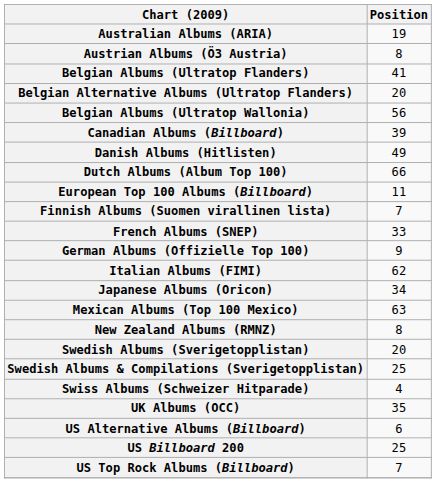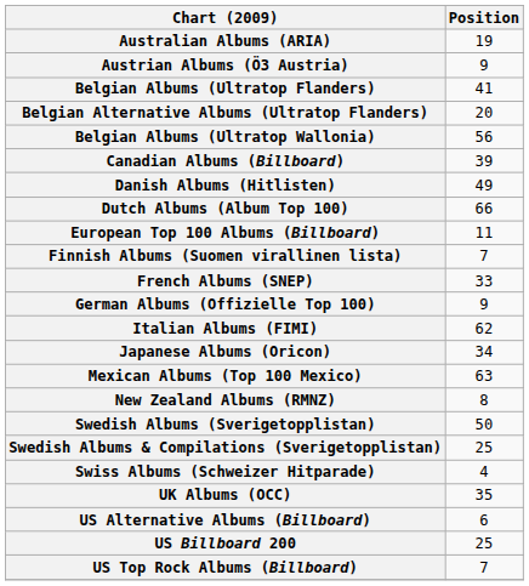 <table class="wikitable sortable plainrowheaders" style="text-align:center">
 <tr>
 <th scope="col">Chart (2009)</th>
 <th scope="col">Position</th>
 </tr>
 <tr>
 <th scope="row">Australian Albums (ARIA)</th>
 <td>19</td>
 </tr>
 <tr>
 <th scope="row">Austrian Albums (Ö3 Austria)</th>
-<td>8</td>
+<td>9</td>
 </tr>
 <tr>
 <th scope="row">Belgian Albums (Ultratop Flanders)</th>
 <td>41</td>
 </tr>
 <tr>
 <th scope="row">Belgian Alternative Albums (Ultratop Flanders)</th>
 <td>20</td>
 </tr>
 <tr>
 <th scope="row">Belgian Albums (Ultratop Wallonia)</th>
 <td>56</td>
 </tr>
 <tr>
 <th scope="row">Canadian Albums (<em>Billboard</em>)</th>
 <td>39</td>
 </tr>
 <tr>
 <th scope="row">Danish Albums (Hitlisten)</th>
 <td>49</td>
 </tr>
 <tr>
 <th scope="row">Dutch Albums (Album Top 100)</th>
 <td>66</td>
 </tr>
 <tr>
 <th scope="row">European Top 100 Albums (<em>Billboard</em>)</th>
 <td>11</td>
 </tr>
 <tr>
 <th scope="row">Finnish Albums (Suomen virallinen lista)</th>
 <td>7</td>
 </tr>
 <tr>
 <th scope="row">French Albums (SNEP)</th>
 <td>33</td>
 </tr>
 <tr>
 <th scope="row">German Albums (Offizielle Top 100)</th>
 <td>9</td>
 </tr>
 <tr>
 <th scope="row">Italian Albums (FIMI)</th>
 <td align="center">62</td>
 </tr>
 <tr>
 <th scope="row">Japanese Albums (Oricon)</th>
 <td style="text-align:center;">34</td>
 </tr>
 <tr>
 <th scope="row">Mexican Albums (Top 100 Mexico)</th>
 <td>63</td>
 </tr>
 <tr>
 <th scope="row">New Zealand Albums (RMNZ)</th>
 <td>8</td>
 </tr>
 <tr>
 <th scope="row">Swedish Albums (Sverigetopplistan)</th>
-<td>20</td>
+<td>50</td>
 </tr>
 <tr>
 <th scope="row">Swedish Albums & Compilations (Sverigetopplistan)</th>
 <td>25</td>
 </tr>
 <tr>
 <th scope="row">Swiss Albums (Schweizer Hitparade)</th>
 <td>4</td>
 </tr>
 <tr>
 <th scope="row">UK Albums (OCC)</th>
 <td>35</td>
 </tr>
 <tr>
 <th scope="row">US Alternative Albums (<em>Billboard</em>)</th>
 <td>6</td>
 </tr>
 <tr>
 <th scope="row">US <em>Billboard</em> 200</th>
 <td>25</td>
 </tr>
 <tr>
 <th scope="row">US Top Rock Albums (<em>Billboard</em>)</th>
 <td>7</td>
 </tr>
 <tr>
 </tr>
 </table>
